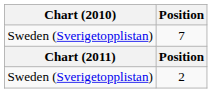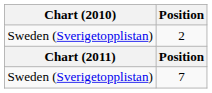 <table class="wikitable">
 <tr>
 <th>Chart (2010)</th>
 <th>Position</th>
 </tr>
 <tr>
 <td>Sweden (<a href='#'>Sverigetopplistan</a>)</td>
-<td style="text-align:center;">7</td>
+<td style="text-align:center;">2</td>
 </tr>
 <tr>
 <th>Chart (2011)</th>
 <th>Position</th>
 </tr>
 <tr>
 <td>Sweden (<a href='#'>Sverigetopplistan</a>)</td>
-<td style="text-align:center;">2</td>
+<td style="text-align:center;">7</td>
 </tr>
 </table>
